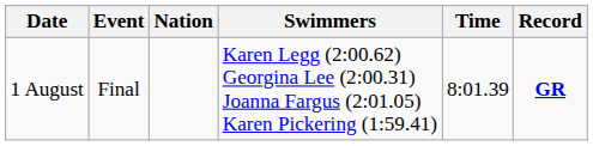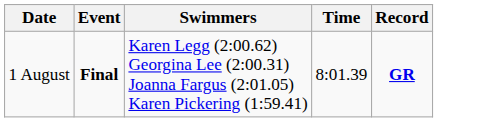 <table class=wikitable style=text-align:center>
 <tr>
 <th>Date</th>
 <th>Event</th>
-<th>Nation</th>
 <th>Swimmers</th>
 <th>Time</th>
 <th>Record</th>
 </tr>
 <tr>
 <td>1 August</td>
-<td>Final</td>
-<td align=left></td>
+<td><strong>Final</strong></td>
 <td align=left><a href='#'>Karen Legg</a> (2:00.62)<br><a href='#'>Georgina Lee</a> (2:00.31)<br><a href='#'>Joanna Fargus</a> (2:01.05)<br><a href='#'>Karen Pickering</a> (1:59.41)</td>
 <td>8:01.39</td>
 <td><strong><a href='#'>GR</a></strong></td>
 </tr>
 </table>
